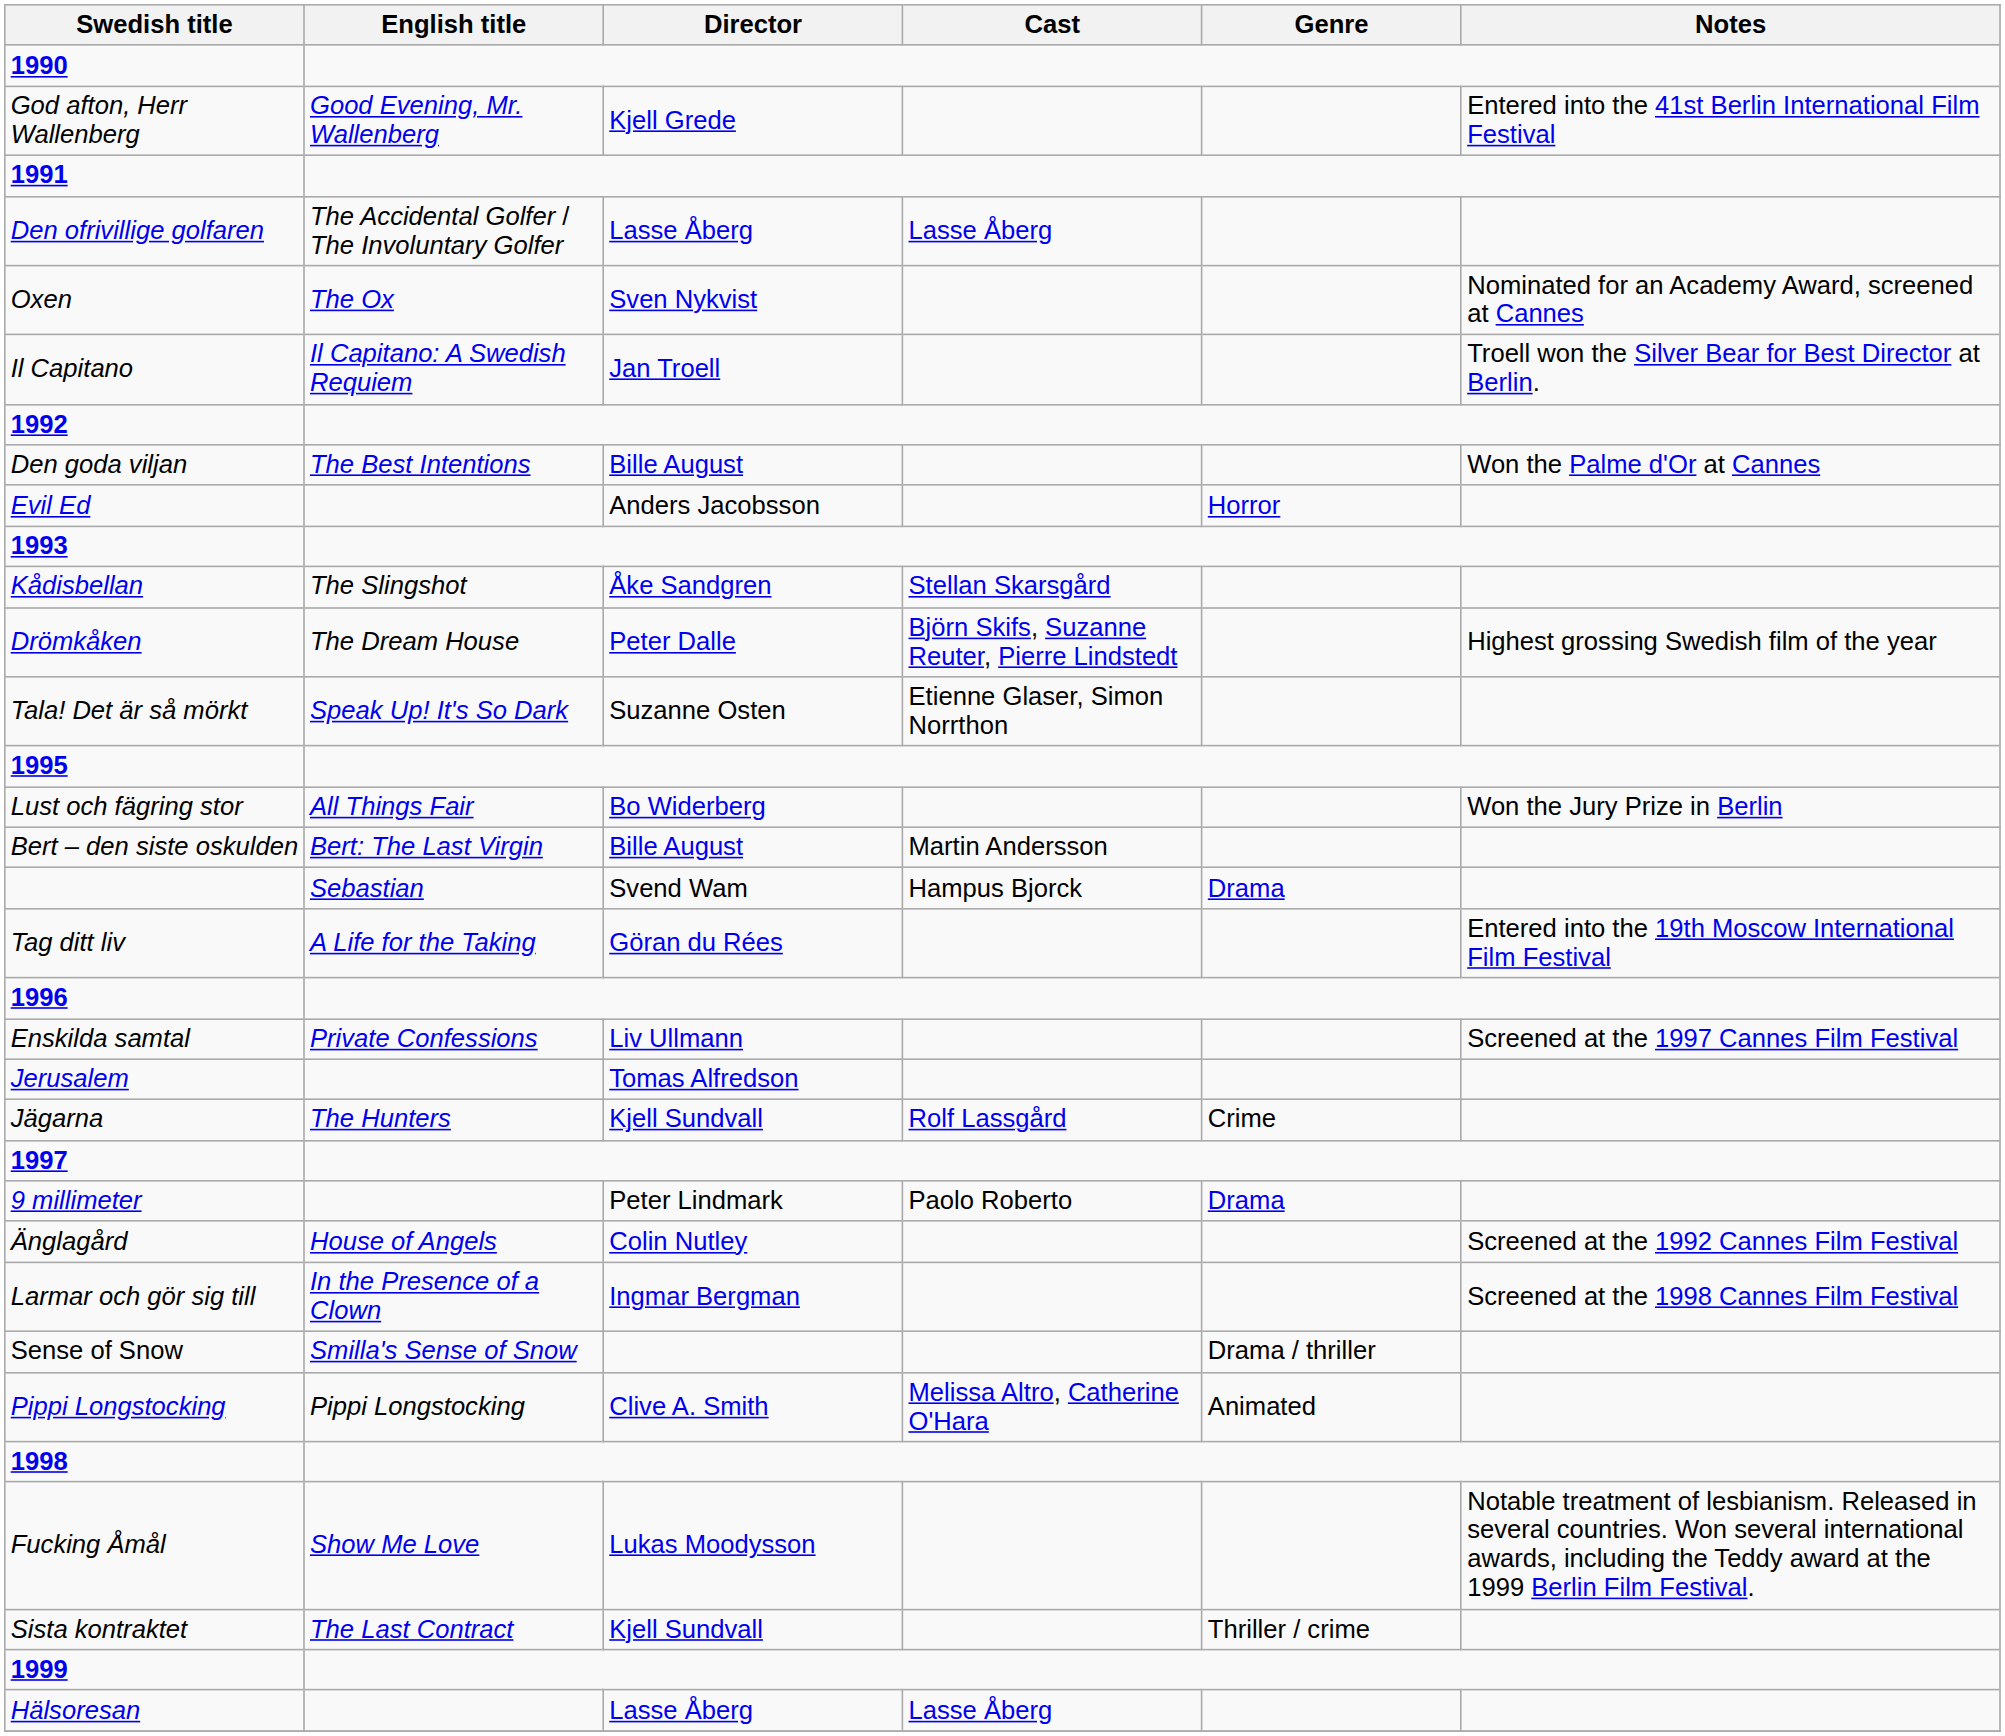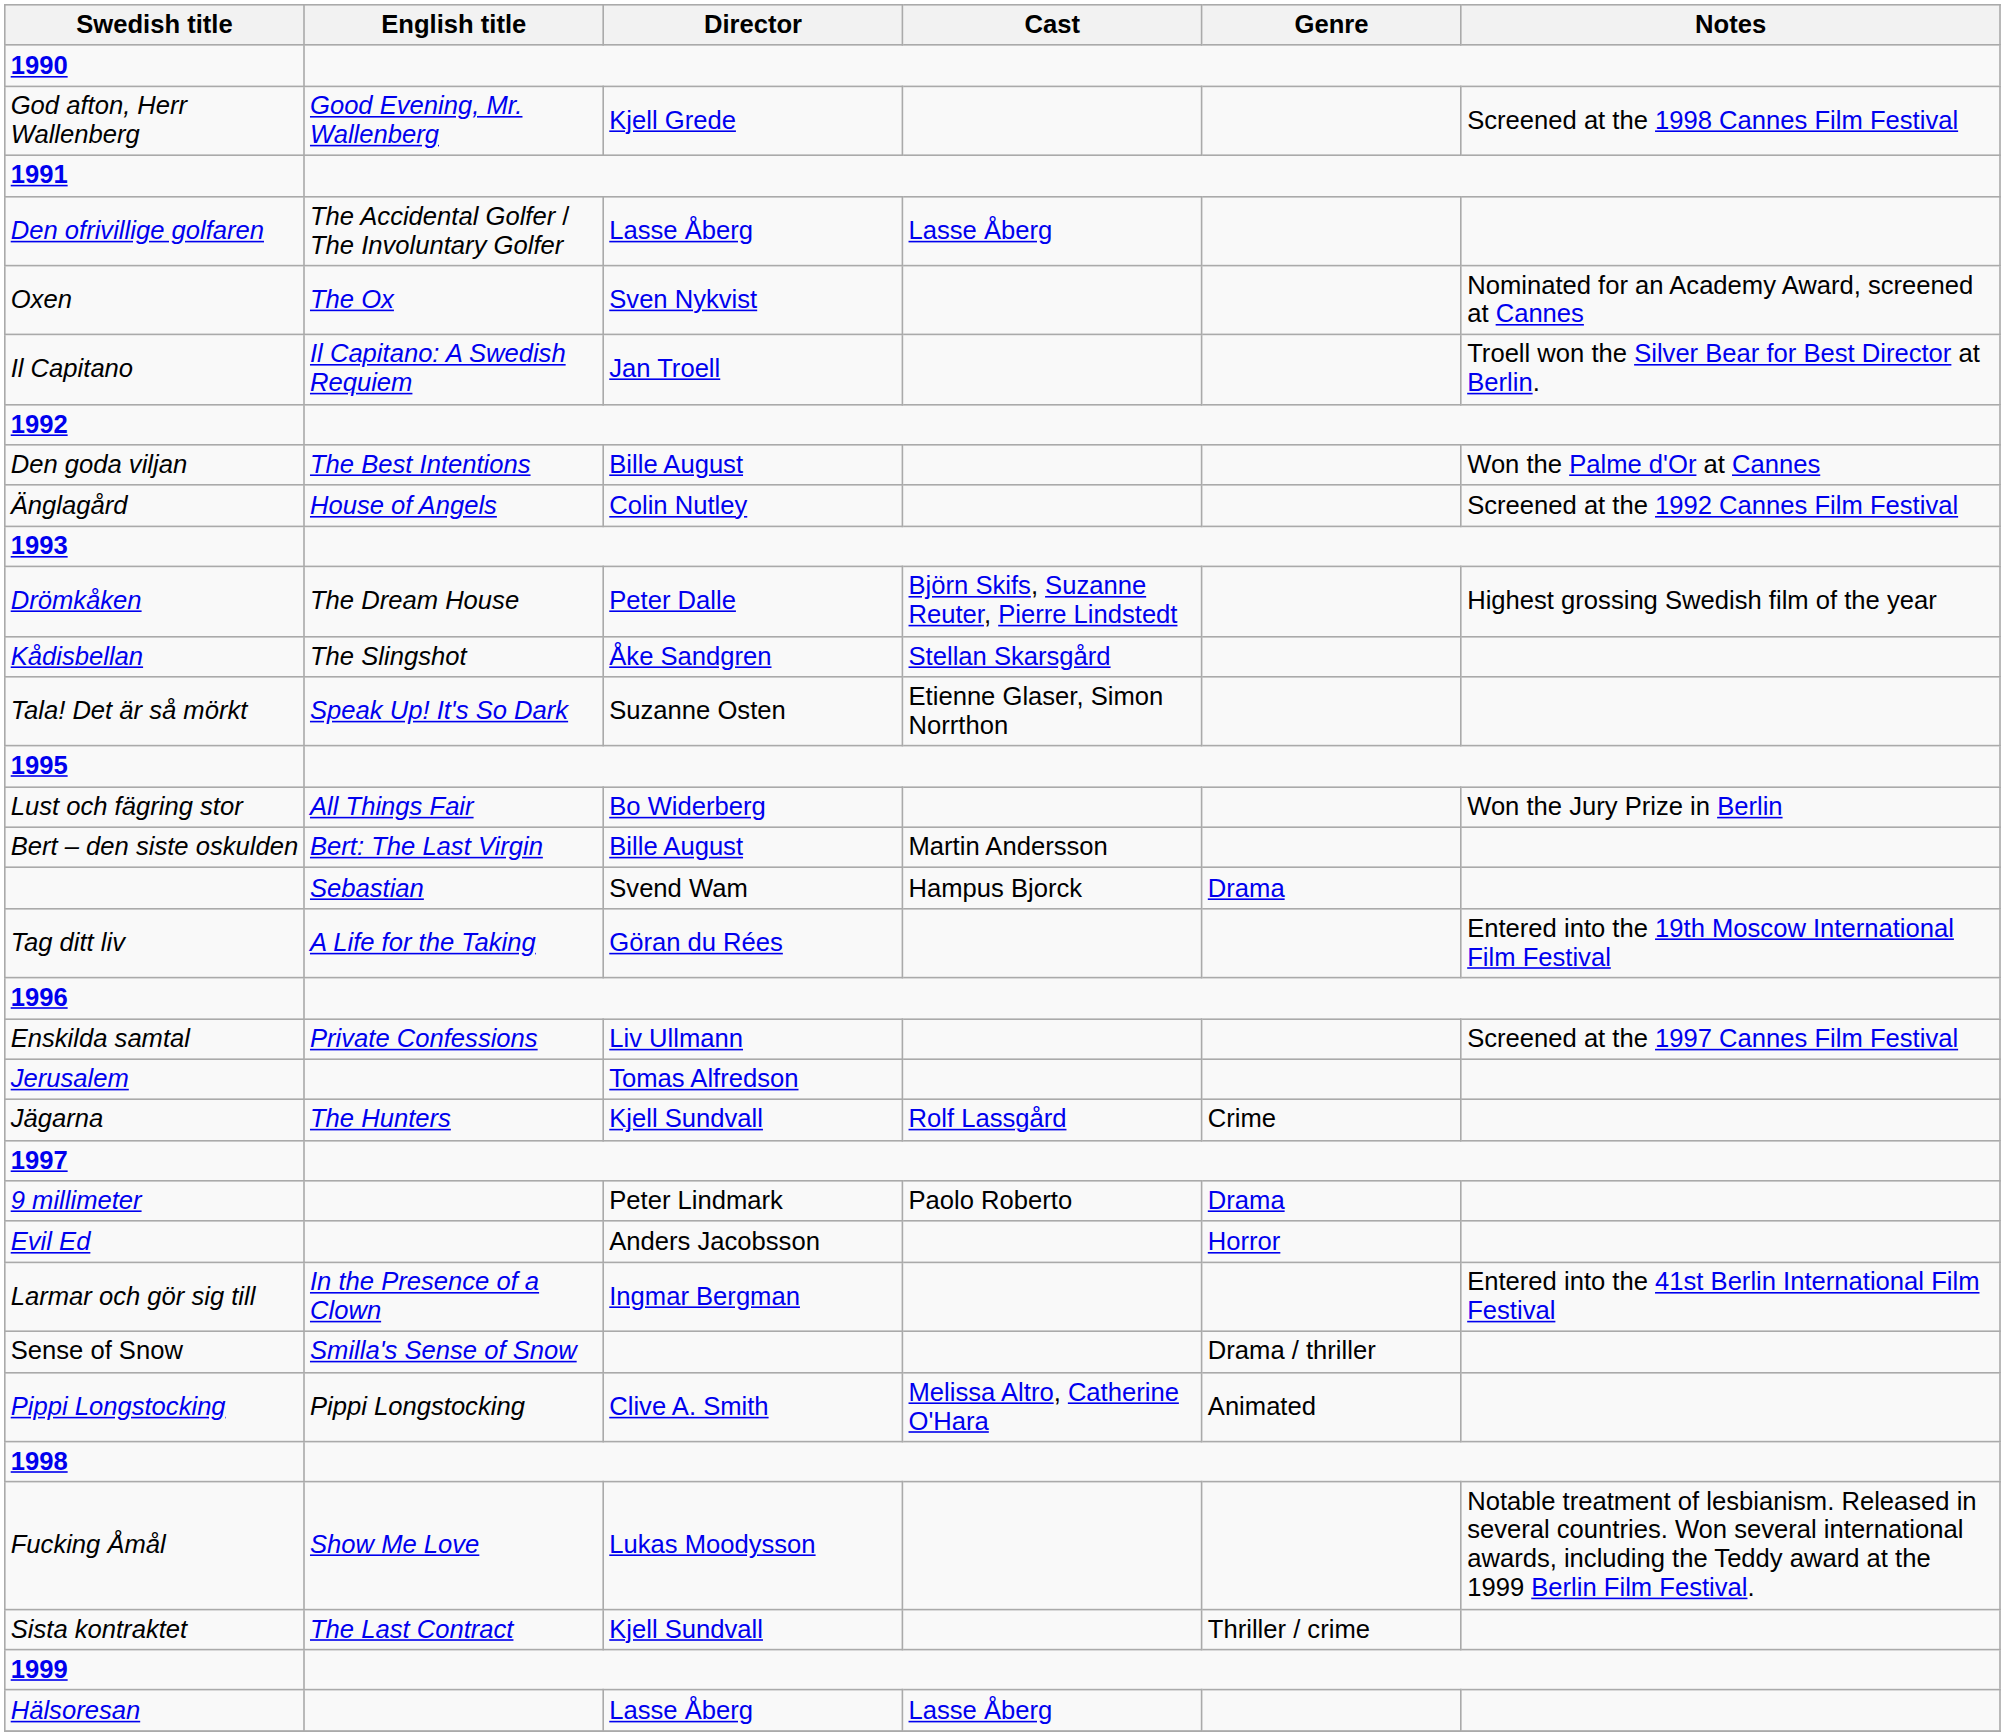 <table class="wikitable">
 <tr>
 <th width=15%>Swedish title</th>
 <th width=15%>English title</th>
 <th width=15%>Director</th>
 <th width=15%>Cast</th>
 <th width=13%>Genre</th>
 <th width=27%>Notes</th>
 </tr>
 <tr>
 <td><strong><a href='#'>1990</a></strong></td>
 </tr>
 <tr>
 <td><em>God afton, Herr Wallenberg</em></td>
 <td><em><a href='#'>Good Evening, Mr. Wallenberg</a></em></td>
 <td><a href='#'>Kjell Grede</a></td>
 <td></td>
 <td></td>
-<td>Entered into the <a href='#'>41st Berlin International Film Festival</a></td>
+<td>Screened at the <a href='#'>1998 Cannes Film Festival</a></td>
 </tr>
 <tr>
 <td><strong><a href='#'>1991</a></strong></td>
 </tr>
 <tr>
 <td><em><a href='#'>Den ofrivillige golfaren</a></em></td>
 <td><em>The Accidental Golfer</em> / <em>The Involuntary Golfer</em></td>
 <td><a href='#'>Lasse Åberg</a></td>
 <td><a href='#'>Lasse Åberg</a></td>
 <td></td>
 <td></td>
 </tr>
 <tr>
 <td><em>Oxen</em></td>
 <td><em><a href='#'>The Ox</a></em></td>
 <td><a href='#'>Sven Nykvist</a></td>
 <td></td>
 <td></td>
 <td>Nominated for an Academy Award, screened at <a href='#'>Cannes</a></td>
 </tr>
 <tr>
 <td><em>Il Capitano</em></td>
 <td><em><a href='#'>Il Capitano: A Swedish Requiem</a></em></td>
 <td><a href='#'>Jan Troell</a></td>
 <td></td>
 <td></td>
 <td>Troell won the <a href='#'>Silver Bear for Best Director</a> at <a href='#'>Berlin</a>.</td>
 </tr>
 <tr>
 <td><strong><a href='#'>1992</a></strong></td>
 </tr>
 <tr>
 <td><em>Den goda viljan</em></td>
 <td><em><a href='#'>The Best Intentions</a></em></td>
 <td><a href='#'>Bille August</a></td>
 <td></td>
 <td></td>
 <td>Won the <a href='#'>Palme d'Or</a> at <a href='#'>Cannes</a></td>
 </tr>
 <tr>
-<td><em><a href='#'>Evil Ed</a></em></td>
+<td><em>Änglagård</em></td>
+<td><em><a href='#'>House of Angels</a></em></td>
+<td><a href='#'>Colin Nutley</a></td>
 <td></td>
-<td>Anders Jacobsson</td>
 <td></td>
-<td><a href='#'>Horror</a></td>
-<td></td>
+<td>Screened at the <a href='#'>1992 Cannes Film Festival</a></td>
 </tr>
 <tr>
 <td><strong><a href='#'>1993</a></strong></td>
+</tr>
+<tr>
+<td><em><a href='#'>Drömkåken</a></em></td>
+<td><em>The Dream House</em></td>
+<td><a href='#'>Peter Dalle</a></td>
+<td><a href='#'>Björn Skifs</a>, <a href='#'>Suzanne Reuter</a>, <a href='#'>Pierre Lindstedt</a></td>
+<td></td>
+<td>Highest grossing Swedish film of the year</td>
 </tr>
 <tr>
 <td><em><a href='#'>Kådisbellan</a></em></td>
 <td><em>The Slingshot</em></td>
 <td><a href='#'>Åke Sandgren</a></td>
 <td><a href='#'>Stellan Skarsgård</a></td>
 <td></td>
 <td></td>
-</tr>
-<tr>
-<td><em><a href='#'>Drömkåken</a></em></td>
-<td><em>The Dream House</em></td>
-<td><a href='#'>Peter Dalle</a></td>
-<td><a href='#'>Björn Skifs</a>, <a href='#'>Suzanne Reuter</a>, <a href='#'>Pierre Lindstedt</a></td>
-<td></td>
-<td>Highest grossing Swedish film of the year</td>
 </tr>
 <tr>
 <td><em>Tala! Det är så mörkt</em></td>
 <td><em><a href='#'>Speak Up! It's So Dark</a></em></td>
 <td>Suzanne Osten</td>
 <td>Etienne Glaser, Simon Norrthon</td>
 <td></td>
 <td></td>
 </tr>
 <tr>
 <td><strong><a href='#'>1995</a></strong></td>
 </tr>
 <tr>
 <td><em>Lust och fägring stor</em></td>
 <td><em><a href='#'>All Things Fair</a></em></td>
 <td><a href='#'>Bo Widerberg</a></td>
 <td></td>
 <td></td>
 <td>Won the Jury Prize in <a href='#'>Berlin</a></td>
 </tr>
 <tr>
 <td><em>Bert – den siste oskulden</em></td>
 <td><em><a href='#'>Bert: The Last Virgin</a></em></td>
 <td><a href='#'>Bille August</a></td>
 <td>Martin Andersson</td>
 <td></td>
 <td></td>
 </tr>
 <tr>
 <td></td>
 <td><em><a href='#'>Sebastian</a></em></td>
 <td>Svend Wam</td>
 <td>Hampus Bjorck</td>
 <td><a href='#'>Drama</a></td>
 <td></td>
 </tr>
 <tr>
 <td><em>Tag ditt liv</em></td>
 <td><em><a href='#'>A Life for the Taking</a></em></td>
 <td><a href='#'>Göran du Rées</a></td>
 <td></td>
 <td></td>
 <td>Entered into the <a href='#'>19th Moscow International Film Festival</a></td>
 </tr>
 <tr>
 <td><strong><a href='#'>1996</a></strong></td>
 </tr>
 <tr>
 <td><em>Enskilda samtal</em></td>
 <td><em><a href='#'>Private Confessions</a></em></td>
 <td><a href='#'>Liv Ullmann</a></td>
 <td></td>
 <td></td>
 <td>Screened at the <a href='#'>1997 Cannes Film Festival</a></td>
 </tr>
 <tr>
 <td><em><a href='#'>Jerusalem</a></em></td>
 <td></td>
 <td><a href='#'>Tomas Alfredson</a></td>
 <td></td>
 <td></td>
 <td></td>
 </tr>
 <tr>
 <td><em>Jägarna</em></td>
 <td><em><a href='#'>The Hunters</a></em></td>
 <td><a href='#'>Kjell Sundvall</a></td>
 <td><a href='#'>Rolf Lassgård</a></td>
 <td>Crime</td>
 <td></td>
 </tr>
 <tr>
 <td><strong><a href='#'>1997</a></strong></td>
 </tr>
 <tr>
 <td><em><a href='#'>9 millimeter</a></em></td>
 <td></td>
 <td>Peter Lindmark</td>
 <td>Paolo Roberto</td>
 <td><a href='#'>Drama</a></td>
 <td></td>
 </tr>
 <tr>
-<td><em>Änglagård</em></td>
-<td><em><a href='#'>House of Angels</a></em></td>
-<td><a href='#'>Colin Nutley</a></td>
+<td><em><a href='#'>Evil Ed</a></em></td>
 <td></td>
+<td>Anders Jacobsson</td>
 <td></td>
-<td>Screened at the <a href='#'>1992 Cannes Film Festival</a></td>
+<td><a href='#'>Horror</a></td>
+<td></td>
 </tr>
 <tr>
 <td><em>Larmar och gör sig till</em></td>
 <td><em><a href='#'>In the Presence of a Clown</a></em></td>
 <td><a href='#'>Ingmar Bergman</a></td>
 <td></td>
 <td></td>
-<td>Screened at the <a href='#'>1998 Cannes Film Festival</a></td>
+<td>Entered into the <a href='#'>41st Berlin International Film Festival</a></td>
 </tr>
 <tr>
 <td>Sense of Snow</td>
 <td><em><a href='#'>Smilla's Sense of Snow</a></em></td>
 <td></td>
 <td></td>
 <td>Drama / thriller</td>
 <td></td>
 </tr>
 <tr>
 <td><em><a href='#'>Pippi Longstocking</a></em></td>
 <td><em>Pippi Longstocking</em></td>
 <td><a href='#'>Clive A. Smith</a></td>
 <td><a href='#'>Melissa Altro</a>, <a href='#'>Catherine O'Hara</a></td>
 <td>Animated</td>
 <td></td>
 </tr>
 <tr>
 <td><strong><a href='#'>1998</a></strong></td>
 </tr>
 <tr>
 <td><em>Fucking Åmål</em></td>
 <td><em><a href='#'>Show Me Love</a></em></td>
 <td><a href='#'>Lukas Moodysson</a></td>
 <td></td>
 <td></td>
 <td>Notable treatment of lesbianism. Released in several countries. Won several international awards, including the Teddy award at the 1999 <a href='#'>Berlin Film Festival</a>.</td>
 </tr>
 <tr>
 <td><em>Sista kontraktet</em></td>
 <td><em><a href='#'>The Last Contract</a></em></td>
 <td><a href='#'>Kjell Sundvall</a></td>
 <td></td>
 <td>Thriller / crime</td>
 <td></td>
 </tr>
 <tr>
 <td><strong><a href='#'>1999</a></strong></td>
 </tr>
 <tr>
 <td><em><a href='#'>Hälsoresan</a></em></td>
 <td></td>
 <td><a href='#'>Lasse Åberg</a></td>
 <td><a href='#'>Lasse Åberg</a></td>
 <td></td>
 <td></td>
 </tr>
 <tr>
 </tr>
 </table>
